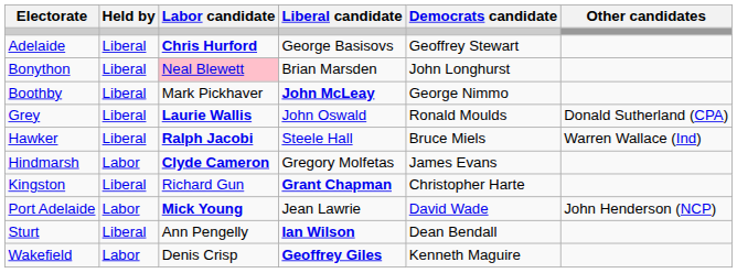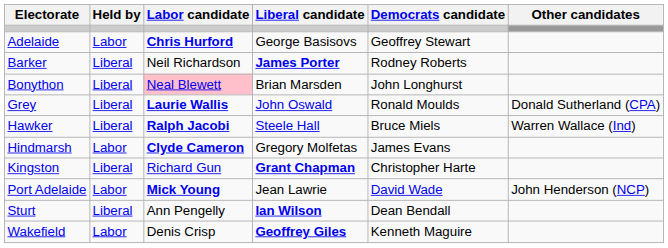 <table class="wikitable">
 <tr>
 <th>Electorate</th>
 <th>Held by</th>
 <th><a href='#'>Labor</a> candidate</th>
 <th><a href='#'>Liberal</a> candidate</th>
 <th><a href='#'>Democrats</a> candidate</th>
 <th>Other candidates</th>
 </tr>
 <tr bgcolor="#cccccc">
 <td></td>
 <td></td>
 <td></td>
 <td></td>
 <td></td>
 <td bgcolor="#999999"></td>
 </tr>
 <tr>
 <td><a href='#'>Adelaide</a></td>
-<td><a href='#'>Liberal</a></td>
+<td><a href='#'>Labor</a></td>
 <td><strong><a href='#'>Chris Hurford</a></strong></td>
 <td>George Basisovs</td>
 <td>Geoffrey Stewart</td>
+<td></td>
+</tr>
+<tr>
+<td><a href='#'>Barker</a></td>
+<td><a href='#'>Liberal</a></td>
+<td>Neil Richardson</td>
+<td><strong><a href='#'>James Porter</a></strong></td>
+<td>Rodney Roberts</td>
 <td></td>
 </tr>
 <tr>
 <td><a href='#'>Bonython</a></td>
 <td><a href='#'>Liberal</a></td>
 <td style="background: pink;"><a href='#'>Neal Blewett</a></td>
 <td>Brian Marsden</td>
 <td>John Longhurst</td>
-<td></td>
-</tr>
-<tr>
-<td><a href='#'>Boothby</a></td>
-<td><a href='#'>Liberal</a></td>
-<td>Mark Pickhaver</td>
-<td><strong><a href='#'>John McLeay</a></strong></td>
-<td>George Nimmo</td>
 <td></td>
 </tr>
 <tr>
 <td><a href='#'>Grey</a></td>
 <td><a href='#'>Liberal</a></td>
 <td><strong><a href='#'>Laurie Wallis</a></strong></td>
 <td><a href='#'>John Oswald</a></td>
 <td>Ronald Moulds</td>
 <td>Donald Sutherland (<a href='#'>CPA</a>)</td>
 </tr>
 <tr>
 <td><a href='#'>Hawker</a></td>
 <td><a href='#'>Liberal</a></td>
 <td><strong><a href='#'>Ralph Jacobi</a></strong></td>
 <td><a href='#'>Steele Hall</a></td>
 <td>Bruce Miels</td>
 <td>Warren Wallace (<a href='#'>Ind</a>)</td>
 </tr>
 <tr>
 <td><a href='#'>Hindmarsh</a></td>
 <td><a href='#'>Labor</a></td>
 <td><strong><a href='#'>Clyde Cameron</a></strong></td>
 <td>Gregory Molfetas</td>
 <td>James Evans</td>
 <td></td>
 </tr>
 <tr>
 <td><a href='#'>Kingston</a></td>
 <td><a href='#'>Liberal</a></td>
 <td><a href='#'>Richard Gun</a></td>
 <td><strong><a href='#'>Grant Chapman</a></strong></td>
 <td>Christopher Harte</td>
 <td></td>
 </tr>
 <tr>
 <td><a href='#'>Port Adelaide</a></td>
 <td><a href='#'>Labor</a></td>
 <td><strong><a href='#'>Mick Young</a></strong></td>
 <td>Jean Lawrie</td>
 <td><a href='#'>David Wade</a></td>
 <td>John Henderson (<a href='#'>NCP</a>)</td>
 </tr>
 <tr>
 <td><a href='#'>Sturt</a></td>
 <td><a href='#'>Liberal</a></td>
 <td>Ann Pengelly</td>
 <td><strong><a href='#'>Ian Wilson</a></strong></td>
 <td>Dean Bendall</td>
 <td></td>
 </tr>
 <tr>
 <td><a href='#'>Wakefield</a></td>
 <td><a href='#'>Labor</a></td>
 <td>Denis Crisp</td>
 <td><strong><a href='#'>Geoffrey Giles</a></strong></td>
 <td>Kenneth Maguire</td>
 <td></td>
 </tr>
 </table>
